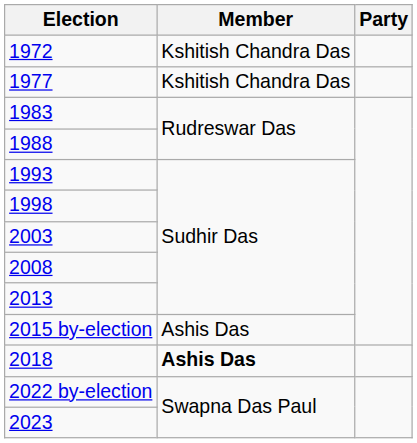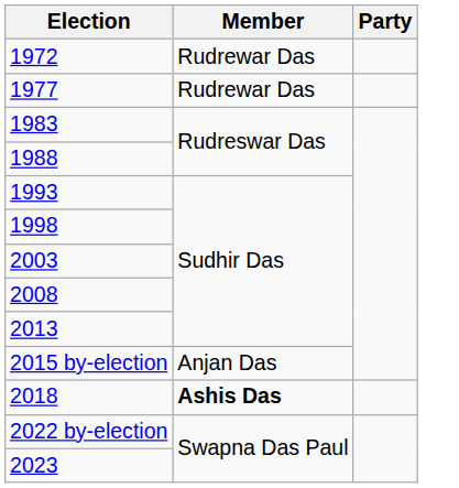 <table class="wikitable sortable">
 <tr>
 <th>Election</th>
 <th>Member</th>
 <th colspan=2>Party</th>
 </tr>
 <tr>
 <td><a href='#'>1972</a></td>
-<td>Kshitish Chandra Das</td>
+<td>Rudrewar Das</td>
 <td></td>
 </tr>
 <tr>
 <td><a href='#'>1977</a></td>
-<td>Kshitish Chandra Das</td>
+<td>Rudrewar Das</td>
 <td></td>
 </tr>
 <tr>
 <td><a href='#'>1983</a></td>
 <td rowspan=2>Rudreswar Das</td>
 </tr>
 <tr>
 <td><a href='#'>1988</a></td>
 </tr>
 <tr>
 <td><a href='#'>1993</a></td>
 <td rowspan=5>Sudhir Das</td>
 </tr>
 <tr>
 <td><a href='#'>1998</a></td>
 </tr>
 <tr>
 <td><a href='#'>2003</a></td>
 </tr>
 <tr>
 <td><a href='#'>2008</a></td>
 </tr>
 <tr>
 <td><a href='#'>2013</a></td>
 </tr>
 <tr>
 <td><a href='#'>2015 by-election</a></td>
-<td>Ashis Das</td>
+<td>Anjan Das</td>
 </tr>
 <tr>
 <td><a href='#'>2018</a></td>
 <td><strong>Ashis Das</strong></td>
 <td></td>
 </tr>
 <tr>
 <td><a href='#'>2022 by-election</a></td>
 <td rowspan=2>Swapna Das Paul</td>
 </tr>
 <tr>
 <td><a href='#'>2023</a></td>
 </tr>
 </table>
